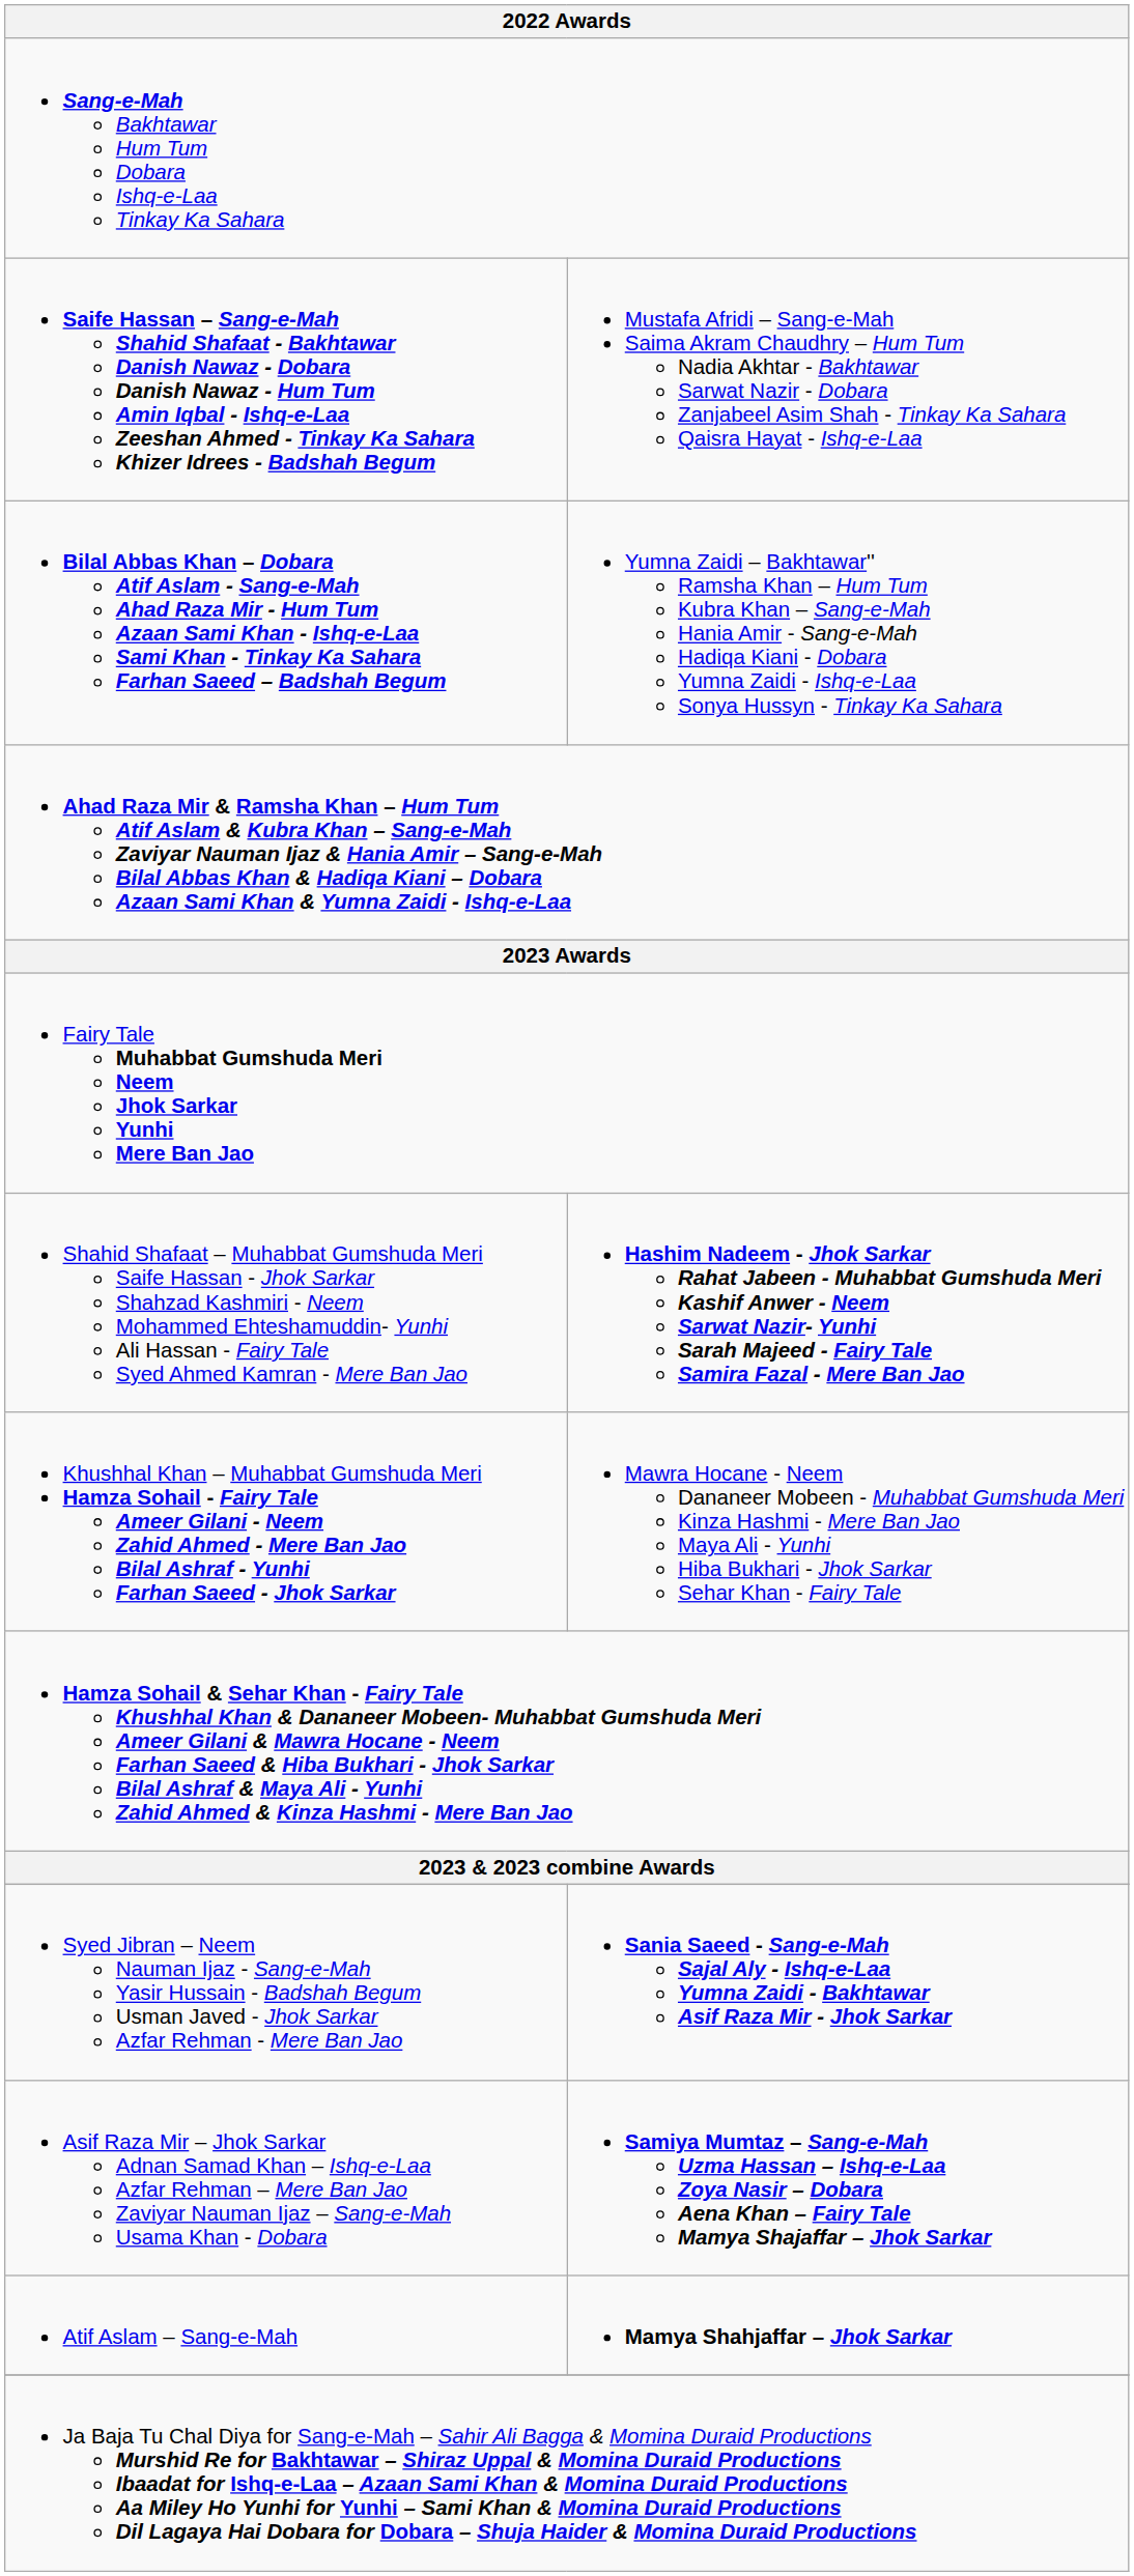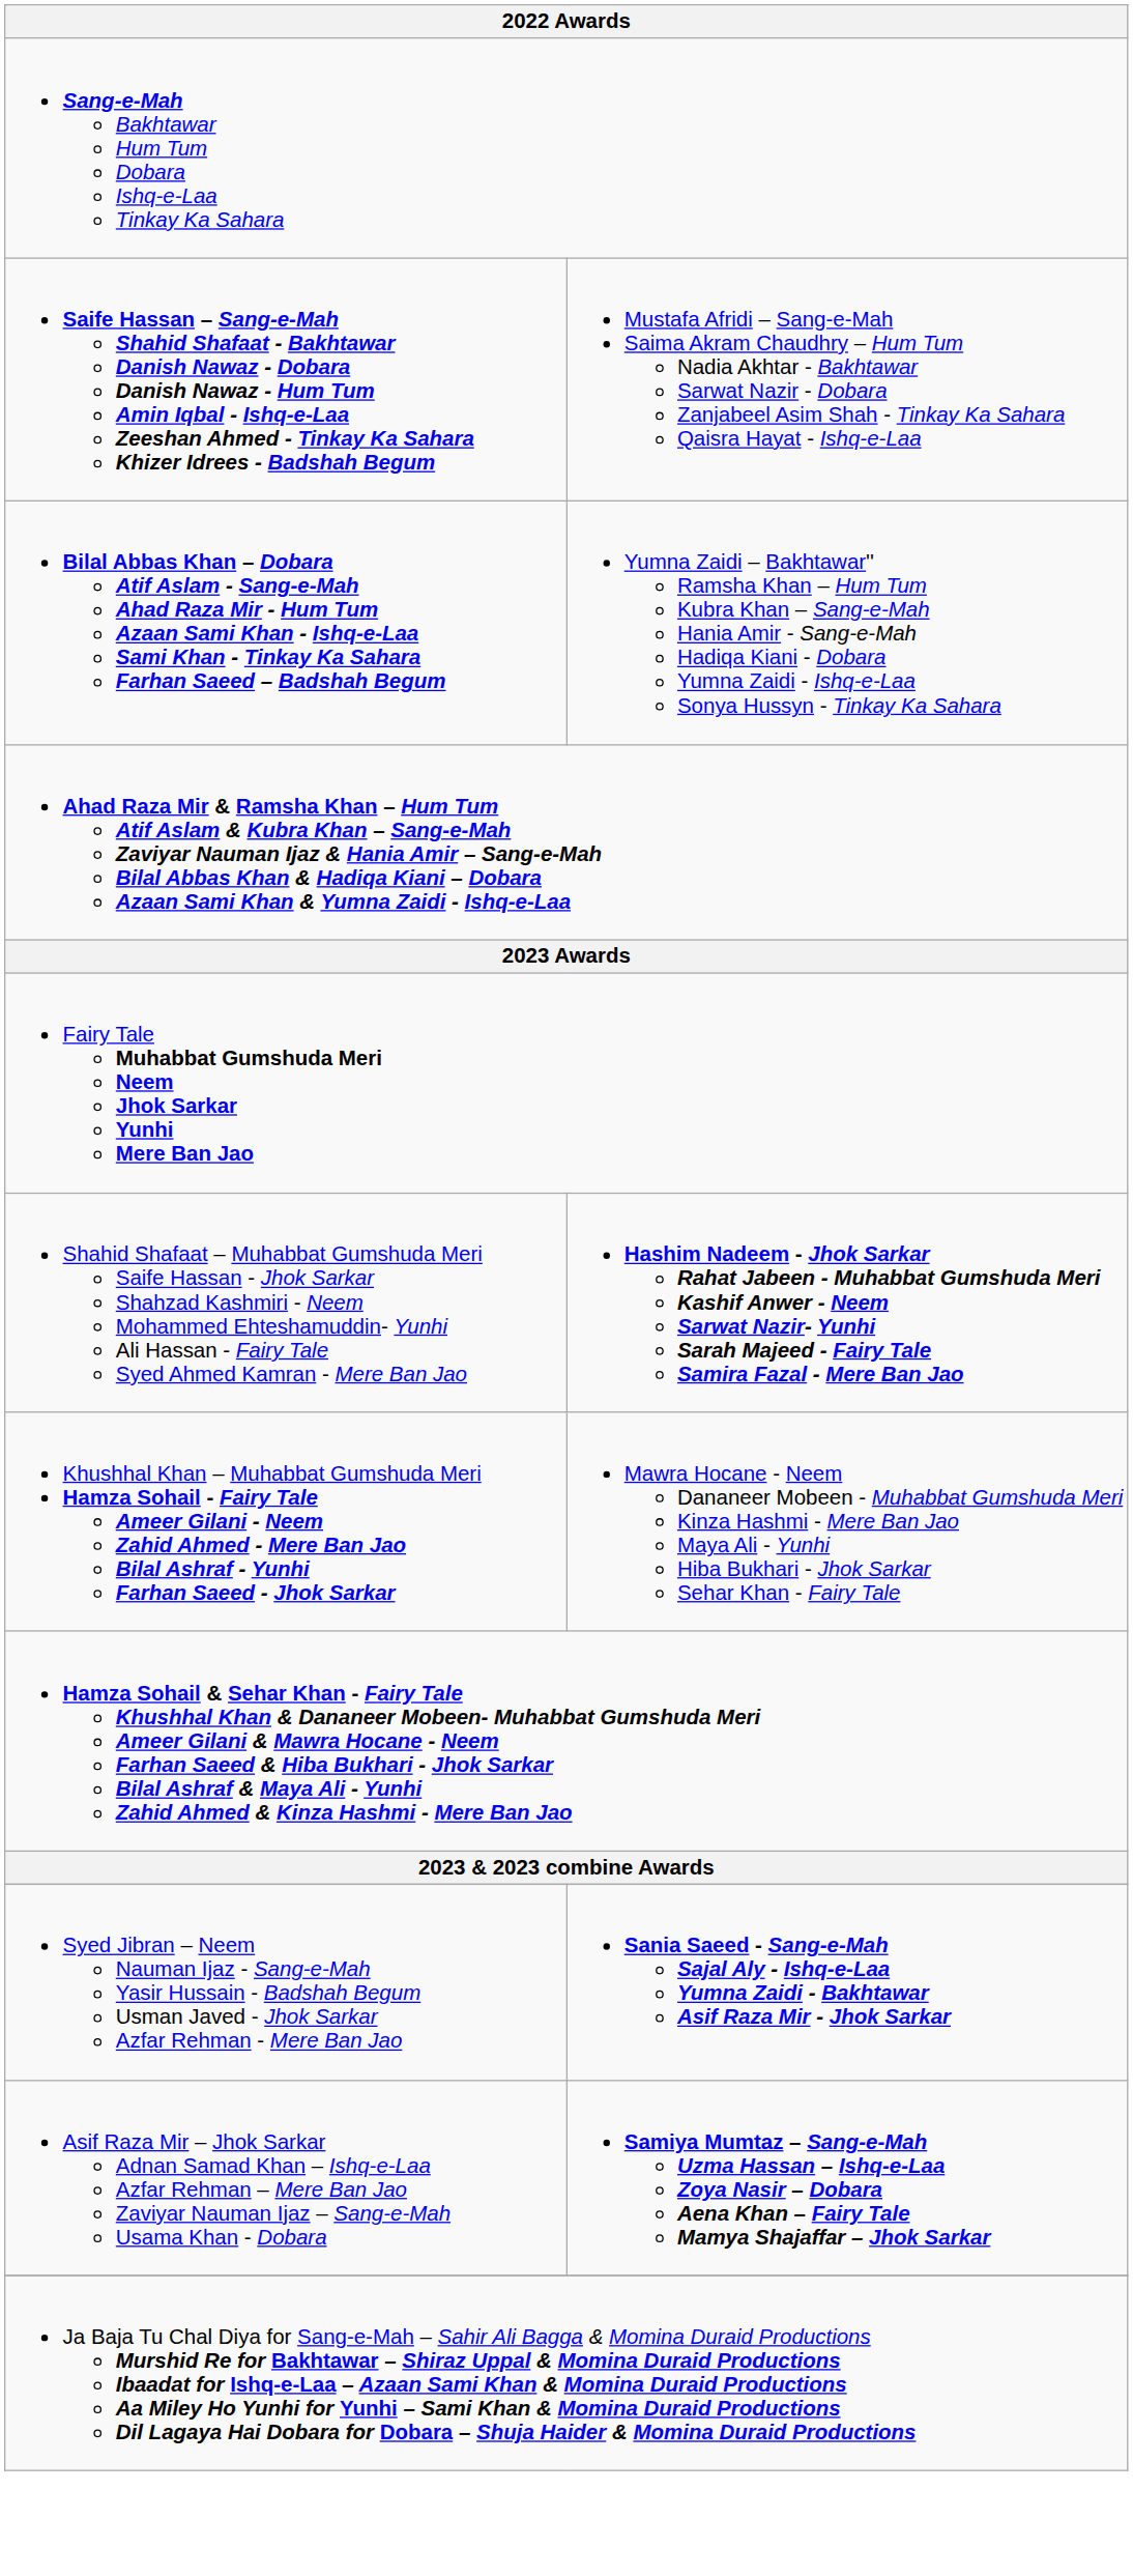 <table class="wikitable">
 <tr>
 <th colspan="2">2022 Awards</th>
 </tr>
 <tr>
 <td colspan="2" valign="top" width="50%"><br><ul><li><strong><em><a href='#'>Sang-e-Mah</a></em></strong><ul><li><em><a href='#'>Bakhtawar</a></em></li><li><em><a href='#'>Hum Tum</a></em></li><li><em><a href='#'>Dobara</a></em></li><li><em><a href='#'>Ishq-e-Laa</a></em></li><li><em><a href='#'>Tinkay Ka Sahara</a></em></li></ul></li></ul></td>
 </tr>
 <tr>
 <td valign="top" width="50%"><br><ul><li><strong><a href='#'>Saife Hassan</a> – <em><a href='#'>Sang-e-Mah</a><strong><em><ul><li><a href='#'>Shahid Shafaat</a> - </em><a href='#'>Bakhtawar</a><em></li><li><a href='#'>Danish Nawaz</a> - </em><a href='#'>Dobara</a><em></li><li>Danish Nawaz - </em><a href='#'>Hum Tum</a><em></li><li><a href='#'>Amin Iqbal</a> - </em><a href='#'>Ishq-e-Laa</a><em></li><li>Zeeshan Ahmed - </em><a href='#'>Tinkay Ka Sahara</a><em></li><li>Khizer Idrees - </em><a href='#'>Badshah Begum</a><em></li></ul></li></ul></td>
 <td valign="top" width="50%"><br><ul><li></strong><a href='#'>Mustafa Afridi</a> – </em><a href='#'>Sang-e-Mah</a></em></strong></li><li><a href='#'>Saima Akram Chaudhry</a> – <em><a href='#'>Hum Tum</a></em><ul><li>Nadia Akhtar - <em><a href='#'>Bakhtawar</a></em></li><li><a href='#'>Sarwat Nazir</a> - <em><a href='#'>Dobara</a></em></li><li><a href='#'>Zanjabeel Asim Shah</a> - <em><a href='#'>Tinkay Ka Sahara</a></em></li><li><a href='#'>Qaisra Hayat</a> - <em><a href='#'>Ishq-e-Laa</a></em></li></ul></li></ul></td>
 </tr>
 <tr>
 <td valign="top" width="50%"><br><ul><li><strong><a href='#'>Bilal Abbas Khan</a> – <em><a href='#'>Dobara</a><strong><em><ul><li><a href='#'>Atif Aslam</a> - </em><a href='#'>Sang-e-Mah</a><em></li><li><a href='#'>Ahad Raza Mir</a> - </em><a href='#'>Hum Tum</a><em></li><li><a href='#'>Azaan Sami Khan</a> - </em><a href='#'>Ishq-e-Laa</a><em></li><li><a href='#'>Sami Khan</a> - </em><a href='#'>Tinkay Ka Sahara</a><em></li><li><a href='#'>Farhan Saeed</a> – </em><a href='#'>Badshah Begum</a><em></li></ul></li></ul></td>
 <td valign="top" width="50%"><br><ul><li></strong><a href='#'>Yumna Zaidi</a> – </em><a href='#'>Bakhtawar</a></em></strong>''<ul><li><a href='#'>Ramsha Khan</a> – <em><a href='#'>Hum Tum</a></em></li><li><a href='#'>Kubra Khan</a> – <em><a href='#'>Sang-e-Mah</a></em></li><li><a href='#'>Hania Amir</a> - <em>Sang-e-Mah</em></li><li><a href='#'>Hadiqa Kiani</a> - <em><a href='#'>Dobara</a></em></li><li><a href='#'>Yumna Zaidi</a> - <em><a href='#'>Ishq-e-Laa</a></em></li><li><a href='#'>Sonya Hussyn</a> - <em><a href='#'>Tinkay Ka Sahara</a></em></li></ul></li></ul></td>
 </tr>
 <tr>
 <td colspan="2" valign="top" width="50%"><br><ul><li><strong><a href='#'>Ahad Raza Mir</a> & <a href='#'>Ramsha Khan</a> – <em><a href='#'>Hum Tum</a><strong><em><ul><li><a href='#'>Atif Aslam</a> & <a href='#'>Kubra Khan</a> – </em><a href='#'>Sang-e-Mah</a><em></li><li>Zaviyar Nauman Ijaz & <a href='#'>Hania Amir</a> – </em>Sang-e-Mah<em></li><li><a href='#'>Bilal Abbas Khan</a> & <a href='#'>Hadiqa Kiani</a> – </em><a href='#'>Dobara</a><em></li><li><a href='#'>Azaan Sami Khan</a> & <a href='#'>Yumna Zaidi</a> - </em><a href='#'>Ishq-e-Laa</a><em></li></ul></li></ul></td>
 </tr>
 <tr>
 <th colspan="2">2023 Awards</th>
 </tr>
 <tr>
 <td colspan="2" valign="top" width="50%"><br><ul><li></em></strong><a href='#'>Fairy Tale</a><strong><em><ul><li></em>Muhabbat Gumshuda Meri<em></li><li></em><a href='#'>Neem</a><em></li><li></em><a href='#'>Jhok Sarkar</a><em></li><li></em><a href='#'>Yunhi</a><em></li><li></em><a href='#'>Mere Ban Jao</a><em></li></ul></li></ul></td>
 </tr>
 <tr>
 <td valign="top" width="50%"><br><ul><li></strong><a href='#'>Shahid Shafaat</a> – </em><a href='#'>Muhabbat Gumshuda Meri</a></em></strong><ul><li><a href='#'>Saife Hassan</a> - <em><a href='#'>Jhok Sarkar</a></em></li><li><a href='#'>Shahzad Kashmiri</a> - <em><a href='#'>Neem</a></em></li><li><a href='#'>Mohammed Ehteshamuddin</a>- <em><a href='#'>Yunhi</a></em></li><li>Ali Hassan - <em><a href='#'>Fairy Tale</a></em></li><li><a href='#'>Syed Ahmed Kamran</a> - <em><a href='#'>Mere Ban Jao</a></em></li></ul></li></ul></td>
 <td valign="top" width="50%"><br><ul><li><strong><a href='#'>Hashim Nadeem</a> - <em><a href='#'>Jhok Sarkar</a><strong><em><ul><li>Rahat Jabeen - </em>Muhabbat Gumshuda Meri<em></li><li>Kashif Anwer - </em><a href='#'>Neem</a><em></li><li><a href='#'>Sarwat Nazir</a>- </em><a href='#'>Yunhi</a><em></li><li>Sarah Majeed - </em><a href='#'>Fairy Tale</a><em></li><li><a href='#'>Samira Fazal</a> - </em><a href='#'>Mere Ban Jao</a><em></li></ul></li></ul></td>
 </tr>
 <tr>
 <td valign="top" width="50%"><br><ul><li></strong><a href='#'>Khushhal Khan</a> – </em><a href='#'>Muhabbat Gumshuda Meri</a></em></strong></li><li><strong><a href='#'>Hamza Sohail</a> - <em><a href='#'>Fairy Tale</a><strong><em><ul><li><a href='#'>Ameer Gilani</a> - </em><a href='#'>Neem</a><em></li><li><a href='#'>Zahid Ahmed</a> - </em><a href='#'>Mere Ban Jao</a><em></li><li><a href='#'>Bilal Ashraf</a> - </em><a href='#'>Yunhi</a><em></li><li><a href='#'>Farhan Saeed</a> - </em><a href='#'>Jhok Sarkar</a><em></li></ul></li></ul></td>
 <td valign="top" width="50%"><br><ul><li></strong><a href='#'>Mawra Hocane</a> - </em><a href='#'>Neem</a></em></strong><ul><li>Dananeer Mobeen - <em><a href='#'>Muhabbat Gumshuda Meri</a></em></li><li><a href='#'>Kinza Hashmi</a> - <em><a href='#'>Mere Ban Jao</a></em></li><li><a href='#'>Maya Ali</a> - <em><a href='#'>Yunhi</a></em></li><li><a href='#'>Hiba Bukhari</a> - <em><a href='#'>Jhok Sarkar</a></em></li><li><a href='#'>Sehar Khan</a> - <em><a href='#'>Fairy Tale</a></em></li></ul></li></ul></td>
 </tr>
 <tr>
 <td colspan="2" valign="top" width="50%"><br><ul><li><strong><a href='#'>Hamza Sohail</a> & <a href='#'>Sehar Khan</a> - <em><a href='#'>Fairy Tale</a><strong><em><ul><li><a href='#'>Khushhal Khan</a> & Dananeer Mobeen- </em>Muhabbat Gumshuda Meri<em></li><li><a href='#'>Ameer Gilani</a> & <a href='#'>Mawra Hocane</a> - </em><a href='#'>Neem</a><em></li><li><a href='#'>Farhan Saeed</a> & <a href='#'>Hiba Bukhari</a> - </em><a href='#'>Jhok Sarkar</a><em></li><li><a href='#'>Bilal Ashraf</a> & <a href='#'>Maya Ali</a> - </em><a href='#'>Yunhi</a><em></li><li><a href='#'>Zahid Ahmed</a> & <a href='#'>Kinza Hashmi</a> - </em><a href='#'>Mere Ban Jao</a><em></li></ul></li></ul></td>
 </tr>
 <tr>
 <th colspan="2">2023 & 2023 combine Awards</th>
 </tr>
 <tr>
 </tr>
 <tr>
 <td width="50%" valign="top"><br><ul><li></strong><a href='#'>Syed Jibran</a> –  </em><a href='#'>Neem</a></em></strong><ul><li><a href='#'>Nauman Ijaz</a> - <em><a href='#'>Sang-e-Mah</a></em></li><li><a href='#'>Yasir Hussain</a> - <em><a href='#'>Badshah Begum</a></em></li><li>Usman Javed - <em><a href='#'>Jhok Sarkar</a></em></li><li><a href='#'>Azfar Rehman</a> - <em><a href='#'>Mere Ban Jao</a></em></li></ul></li></ul></td>
 <td width="50%" valign="top"><br><ul><li><strong><a href='#'>Sania Saeed</a> - <em><a href='#'>Sang-e-Mah</a><strong><em><ul><li><a href='#'>Sajal Aly</a> - </em><a href='#'>Ishq-e-Laa</a><em></li><li><a href='#'>Yumna Zaidi</a> - </em><a href='#'>Bakhtawar</a><em></li><li><a href='#'>Asif Raza Mir</a> - </em><a href='#'>Jhok Sarkar</a><em></li></ul></li></ul></td>
 </tr>
 <tr>
 <td valign="top" width="50%"><br><ul><li></strong><a href='#'>Asif Raza Mir</a> – </em><a href='#'>Jhok Sarkar</a></em></strong><ul><li><a href='#'>Adnan Samad Khan</a> – <em><a href='#'>Ishq-e-Laa</a></em></li><li><a href='#'>Azfar Rehman</a> – <em><a href='#'>Mere Ban Jao</a></em></li><li><a href='#'>Zaviyar Nauman Ijaz</a> – <em><a href='#'>Sang-e-Mah</a></em></li><li><a href='#'>Usama Khan</a> - <em><a href='#'>Dobara</a></em></li></ul></li></ul></td>
 <td valign="top" width="50%"><br><ul><li><strong><a href='#'>Samiya Mumtaz</a> – <em><a href='#'>Sang-e-Mah</a><strong><em><ul><li><a href='#'>Uzma Hassan</a> – </em><a href='#'>Ishq-e-Laa</a><em></li><li><a href='#'>Zoya Nasir</a> – </em><a href='#'>Dobara</a><em></li><li>Aena Khan – </em><a href='#'>Fairy Tale</a><em></li><li>Mamya Shajaffar – </em><a href='#'>Jhok Sarkar</a><em></li></ul></li></ul></td>
 </tr>
 <tr>
-<td width="50%" valign="top"><br><ul><li></strong><a href='#'>Atif Aslam</a> – </em><a href='#'>Sang-e-Mah</a></em></strong></li></ul></td>
-<td width="50%" valign="top"><br><ul><li><strong>Mamya Shahjaffar – <em><a href='#'>Jhok Sarkar</a><strong><em></li></ul></td>
-</tr>
-<tr>
 </tr>
 <tr>
 <td colspan="2" valign="top" width="50%"><br><ul><li></strong>Ja Baja Tu Chal Diya for </em><a href='#'>Sang-e-Mah</a><em> – <a href='#'>Sahir Ali Bagga</a> & <a href='#'>Momina Duraid Productions</a><strong><ul><li>Murshid Re for </em><a href='#'>Bakhtawar</a><em> – <a href='#'>Shiraz Uppal</a> & <a href='#'>Momina Duraid Productions</a></li><li>Ibaadat for </em><a href='#'>Ishq-e-Laa</a><em> – <a href='#'>Azaan Sami Khan</a> & <a href='#'>Momina Duraid Productions</a></li><li>Aa Miley Ho Yunhi for </em><a href='#'>Yunhi</a><em> – Sami Khan & <a href='#'>Momina Duraid Productions</a></li><li>Dil Lagaya Hai Dobara for </em><a href='#'>Dobara</a><em> – <a href='#'>Shuja Haider</a> & <a href='#'>Momina Duraid Productions</a></li></ul></li></ul></td>
 </tr>
 </table>
